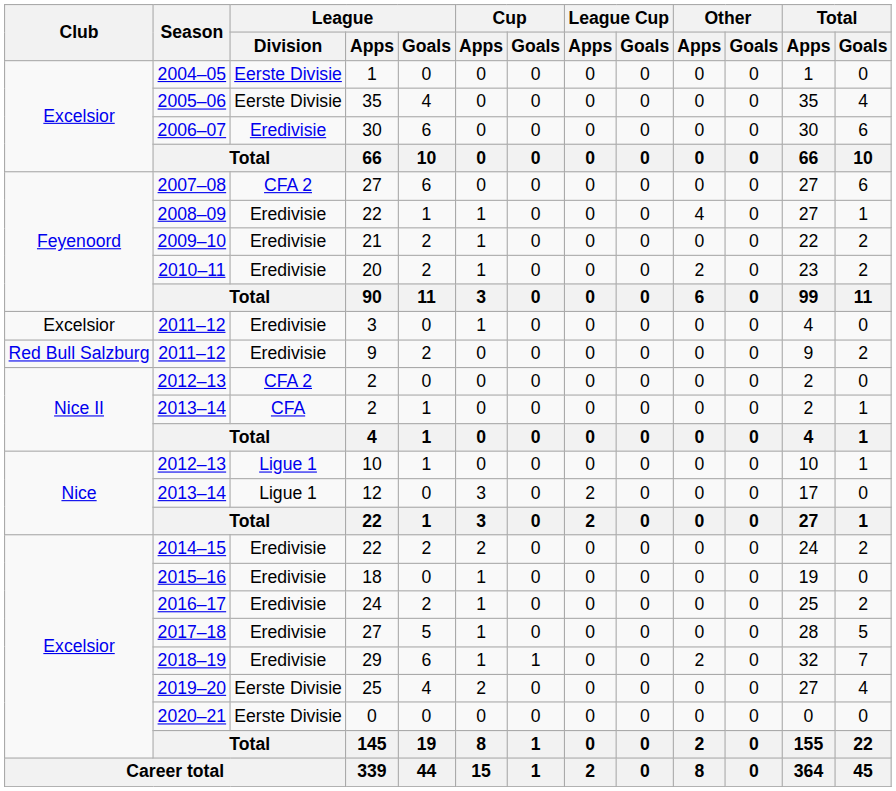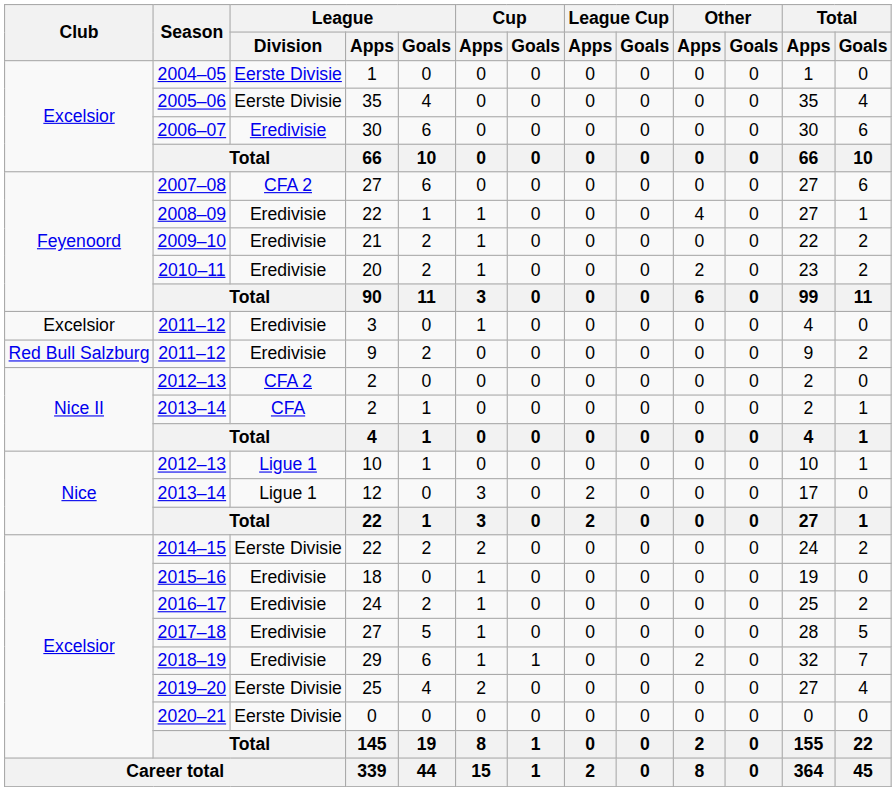 <table class="wikitable" style="text-align: center">
 <tr>
 <th rowspan="2">Club</th>
 <th rowspan="2">Season</th>
 <th colspan="3">League</th>
 <th colspan="2">Cup</th>
 <th colspan="2">League Cup</th>
 <th colspan="2">Other</th>
 <th colspan="2">Total</th>
 </tr>
 <tr>
 <th>Division</th>
 <th>Apps</th>
 <th>Goals</th>
 <th>Apps</th>
 <th>Goals</th>
 <th>Apps</th>
 <th>Goals</th>
 <th>Apps</th>
 <th>Goals</th>
 <th>Apps</th>
 <th>Goals</th>
 </tr>
 <tr>
 <td rowspan="4"><a href='#'>Excelsior</a></td>
 <td><a href='#'>2004–05</a></td>
 <td><a href='#'>Eerste Divisie</a></td>
 <td>1</td>
 <td>0</td>
 <td>0</td>
 <td>0</td>
 <td>0</td>
 <td>0</td>
 <td>0</td>
 <td>0</td>
 <td>1</td>
 <td>0</td>
 </tr>
 <tr>
 <td><a href='#'>2005–06</a></td>
 <td>Eerste Divisie</td>
 <td>35</td>
 <td>4</td>
 <td>0</td>
 <td>0</td>
 <td>0</td>
 <td>0</td>
 <td>0</td>
 <td>0</td>
 <td>35</td>
 <td>4</td>
 </tr>
 <tr>
 <td><a href='#'>2006–07</a></td>
 <td><a href='#'>Eredivisie</a></td>
 <td>30</td>
 <td>6</td>
 <td>0</td>
 <td>0</td>
 <td>0</td>
 <td>0</td>
 <td>0</td>
 <td>0</td>
 <td>30</td>
 <td>6</td>
 </tr>
 <tr>
 <th colspan="2">Total</th>
 <th>66</th>
 <th>10</th>
 <th>0</th>
 <th>0</th>
 <th>0</th>
 <th>0</th>
 <th>0</th>
 <th>0</th>
 <th>66</th>
 <th>10</th>
 </tr>
 <tr>
 <td rowspan="5"><a href='#'>Feyenoord</a></td>
 <td><a href='#'>2007–08</a></td>
 <td><a href='#'>CFA 2</a></td>
 <td>27</td>
 <td>6</td>
 <td>0</td>
 <td>0</td>
 <td>0</td>
 <td>0</td>
 <td>0</td>
 <td>0</td>
 <td>27</td>
 <td>6</td>
 </tr>
 <tr>
 <td><a href='#'>2008–09</a></td>
 <td>Eredivisie</td>
 <td>22</td>
 <td>1</td>
 <td>1</td>
 <td>0</td>
 <td>0</td>
 <td>0</td>
 <td>4</td>
 <td>0</td>
 <td>27</td>
 <td>1</td>
 </tr>
 <tr>
 <td><a href='#'>2009–10</a></td>
 <td>Eredivisie</td>
 <td>21</td>
 <td>2</td>
 <td>1</td>
 <td>0</td>
 <td>0</td>
 <td>0</td>
 <td>0</td>
 <td>0</td>
 <td>22</td>
 <td>2</td>
 </tr>
 <tr>
 <td><a href='#'>2010–11</a></td>
 <td>Eredivisie</td>
 <td>20</td>
 <td>2</td>
 <td>1</td>
 <td>0</td>
 <td>0</td>
 <td>0</td>
 <td>2</td>
 <td>0</td>
 <td>23</td>
 <td>2</td>
 </tr>
 <tr>
 <th colspan="2">Total</th>
 <th>90</th>
 <th>11</th>
 <th>3</th>
 <th>0</th>
 <th>0</th>
 <th>0</th>
 <th>6</th>
 <th>0</th>
 <th>99</th>
 <th>11</th>
 </tr>
 <tr>
 <td>Excelsior</td>
 <td><a href='#'>2011–12</a></td>
 <td>Eredivisie</td>
 <td>3</td>
 <td>0</td>
 <td>1</td>
 <td>0</td>
 <td>0</td>
 <td>0</td>
 <td>0</td>
 <td>0</td>
 <td>4</td>
 <td>0</td>
 </tr>
 <tr>
 <td><a href='#'>Red Bull Salzburg</a></td>
 <td><a href='#'>2011–12</a></td>
 <td>Eredivisie</td>
 <td>9</td>
 <td>2</td>
 <td>0</td>
 <td>0</td>
 <td>0</td>
 <td>0</td>
 <td>0</td>
 <td>0</td>
 <td>9</td>
 <td>2</td>
 </tr>
 <tr>
 <td rowspan="3"><a href='#'>Nice II</a></td>
 <td><a href='#'>2012–13</a></td>
 <td><a href='#'>CFA 2</a></td>
 <td>2</td>
 <td>0</td>
 <td>0</td>
 <td>0</td>
 <td>0</td>
 <td>0</td>
 <td>0</td>
 <td>0</td>
 <td>2</td>
 <td>0</td>
 </tr>
 <tr>
 <td><a href='#'>2013–14</a></td>
 <td><a href='#'>CFA</a></td>
 <td>2</td>
 <td>1</td>
 <td>0</td>
 <td>0</td>
 <td>0</td>
 <td>0</td>
 <td>0</td>
 <td>0</td>
 <td>2</td>
 <td>1</td>
 </tr>
 <tr>
 <th colspan="2">Total</th>
 <th>4</th>
 <th>1</th>
 <th>0</th>
 <th>0</th>
 <th>0</th>
 <th>0</th>
 <th>0</th>
 <th>0</th>
 <th>4</th>
 <th>1</th>
 </tr>
 <tr>
 <td rowspan="3"><a href='#'>Nice</a></td>
 <td><a href='#'>2012–13</a></td>
 <td><a href='#'>Ligue 1</a></td>
 <td>10</td>
 <td>1</td>
 <td>0</td>
 <td>0</td>
 <td>0</td>
 <td>0</td>
 <td>0</td>
 <td>0</td>
 <td>10</td>
 <td>1</td>
 </tr>
 <tr>
 <td><a href='#'>2013–14</a></td>
 <td>Ligue 1</td>
 <td>12</td>
 <td>0</td>
 <td>3</td>
 <td>0</td>
 <td>2</td>
 <td>0</td>
 <td>0</td>
 <td>0</td>
 <td>17</td>
 <td>0</td>
 </tr>
 <tr>
 <th colspan="2">Total</th>
 <th>22</th>
 <th>1</th>
 <th>3</th>
 <th>0</th>
 <th>2</th>
 <th>0</th>
 <th>0</th>
 <th>0</th>
 <th>27</th>
 <th>1</th>
 </tr>
 <tr>
 <td rowspan="8"><a href='#'>Excelsior</a></td>
 <td><a href='#'>2014–15</a></td>
-<td>Eredivisie</td>
+<td>Eerste Divisie</td>
 <td>22</td>
 <td>2</td>
 <td>2</td>
 <td>0</td>
 <td>0</td>
 <td>0</td>
 <td>0</td>
 <td>0</td>
 <td>24</td>
 <td>2</td>
 </tr>
 <tr>
 <td><a href='#'>2015–16</a></td>
 <td>Eredivisie</td>
 <td>18</td>
 <td>0</td>
 <td>1</td>
 <td>0</td>
 <td>0</td>
 <td>0</td>
 <td>0</td>
 <td>0</td>
 <td>19</td>
 <td>0</td>
 </tr>
 <tr>
 <td><a href='#'>2016–17</a></td>
 <td>Eredivisie</td>
 <td>24</td>
 <td>2</td>
 <td>1</td>
 <td>0</td>
 <td>0</td>
 <td>0</td>
 <td>0</td>
 <td>0</td>
 <td>25</td>
 <td>2</td>
 </tr>
 <tr>
 <td><a href='#'>2017–18</a></td>
 <td>Eredivisie</td>
 <td>27</td>
 <td>5</td>
 <td>1</td>
 <td>0</td>
 <td>0</td>
 <td>0</td>
 <td>0</td>
 <td>0</td>
 <td>28</td>
 <td>5</td>
 </tr>
 <tr>
 <td><a href='#'>2018–19</a></td>
 <td>Eredivisie</td>
 <td>29</td>
 <td>6</td>
 <td>1</td>
 <td>1</td>
 <td>0</td>
 <td>0</td>
 <td>2</td>
 <td>0</td>
 <td>32</td>
 <td>7</td>
 </tr>
 <tr>
 <td><a href='#'>2019–20</a></td>
 <td>Eerste Divisie</td>
 <td>25</td>
 <td>4</td>
 <td>2</td>
 <td>0</td>
 <td>0</td>
 <td>0</td>
 <td>0</td>
 <td>0</td>
 <td>27</td>
 <td>4</td>
 </tr>
 <tr>
 <td><a href='#'>2020–21</a></td>
 <td>Eerste Divisie</td>
 <td>0</td>
 <td>0</td>
 <td>0</td>
 <td>0</td>
 <td>0</td>
 <td>0</td>
 <td>0</td>
 <td>0</td>
 <td>0</td>
 <td>0</td>
 </tr>
 <tr>
 <th colspan="2">Total</th>
 <th>145</th>
 <th>19</th>
 <th>8</th>
 <th>1</th>
 <th>0</th>
 <th>0</th>
 <th>2</th>
 <th>0</th>
 <th>155</th>
 <th>22</th>
 </tr>
 <tr>
 <th colspan="3">Career total</th>
 <th>339</th>
 <th>44</th>
 <th>15</th>
 <th>1</th>
 <th>2</th>
 <th>0</th>
 <th>8</th>
 <th>0</th>
 <th>364</th>
 <th>45</th>
 </tr>
 </table>
